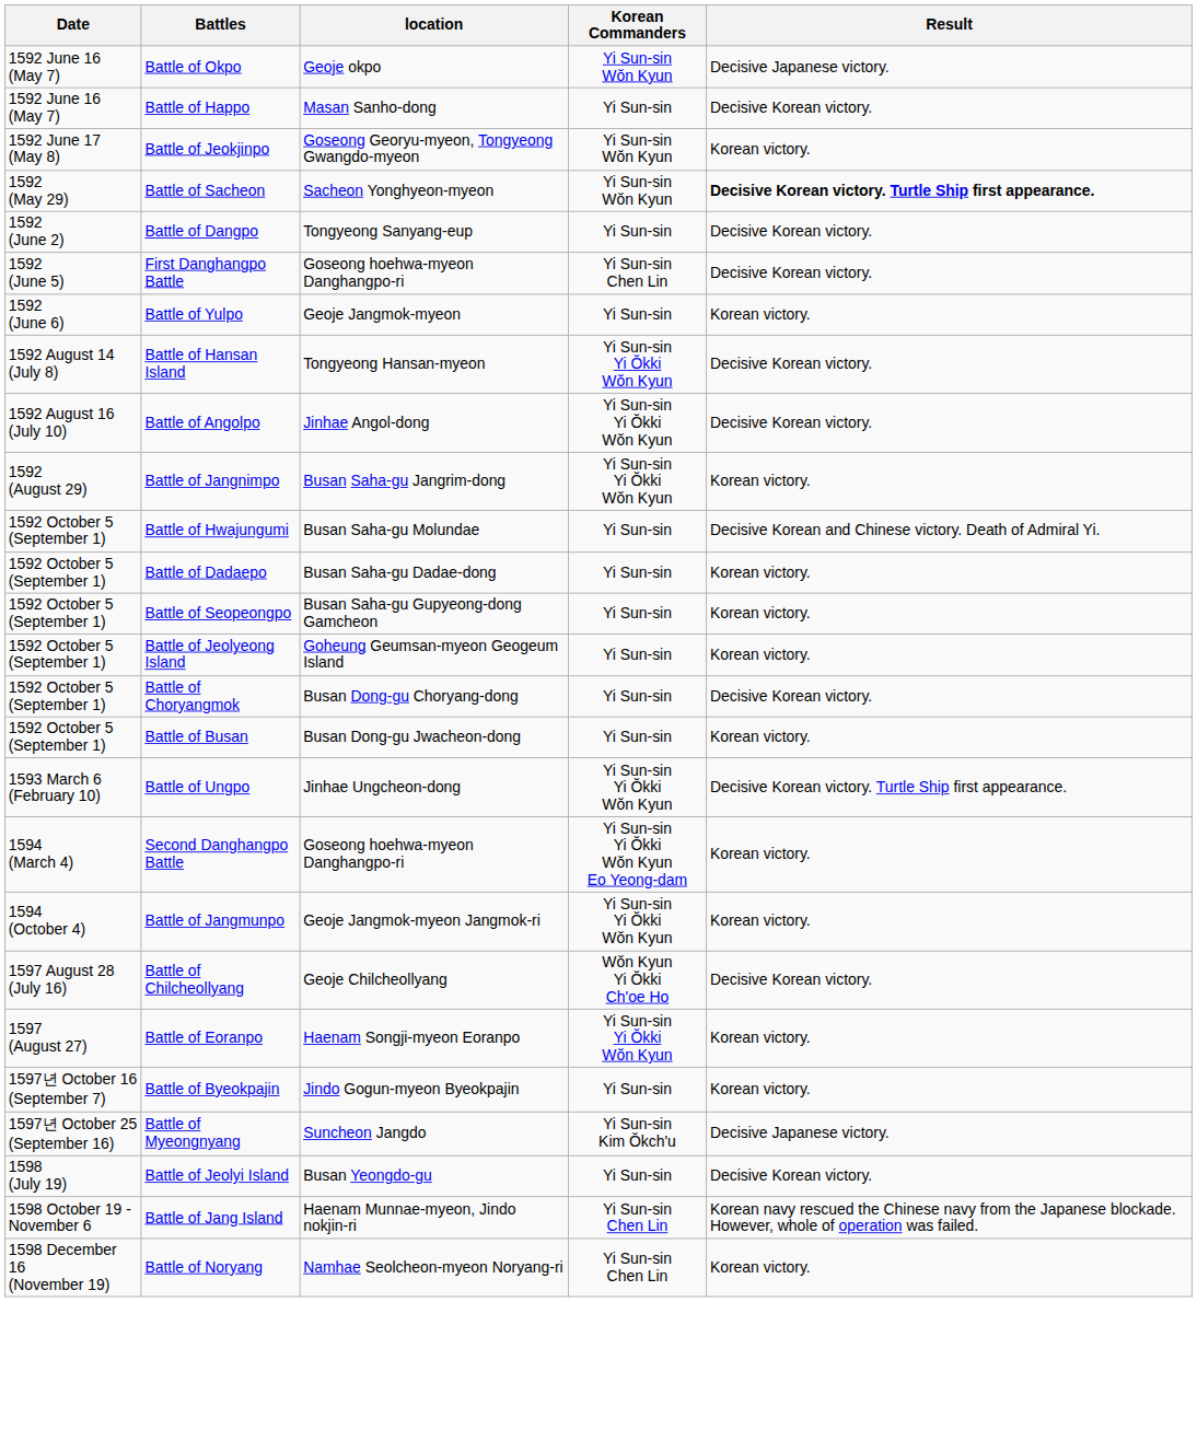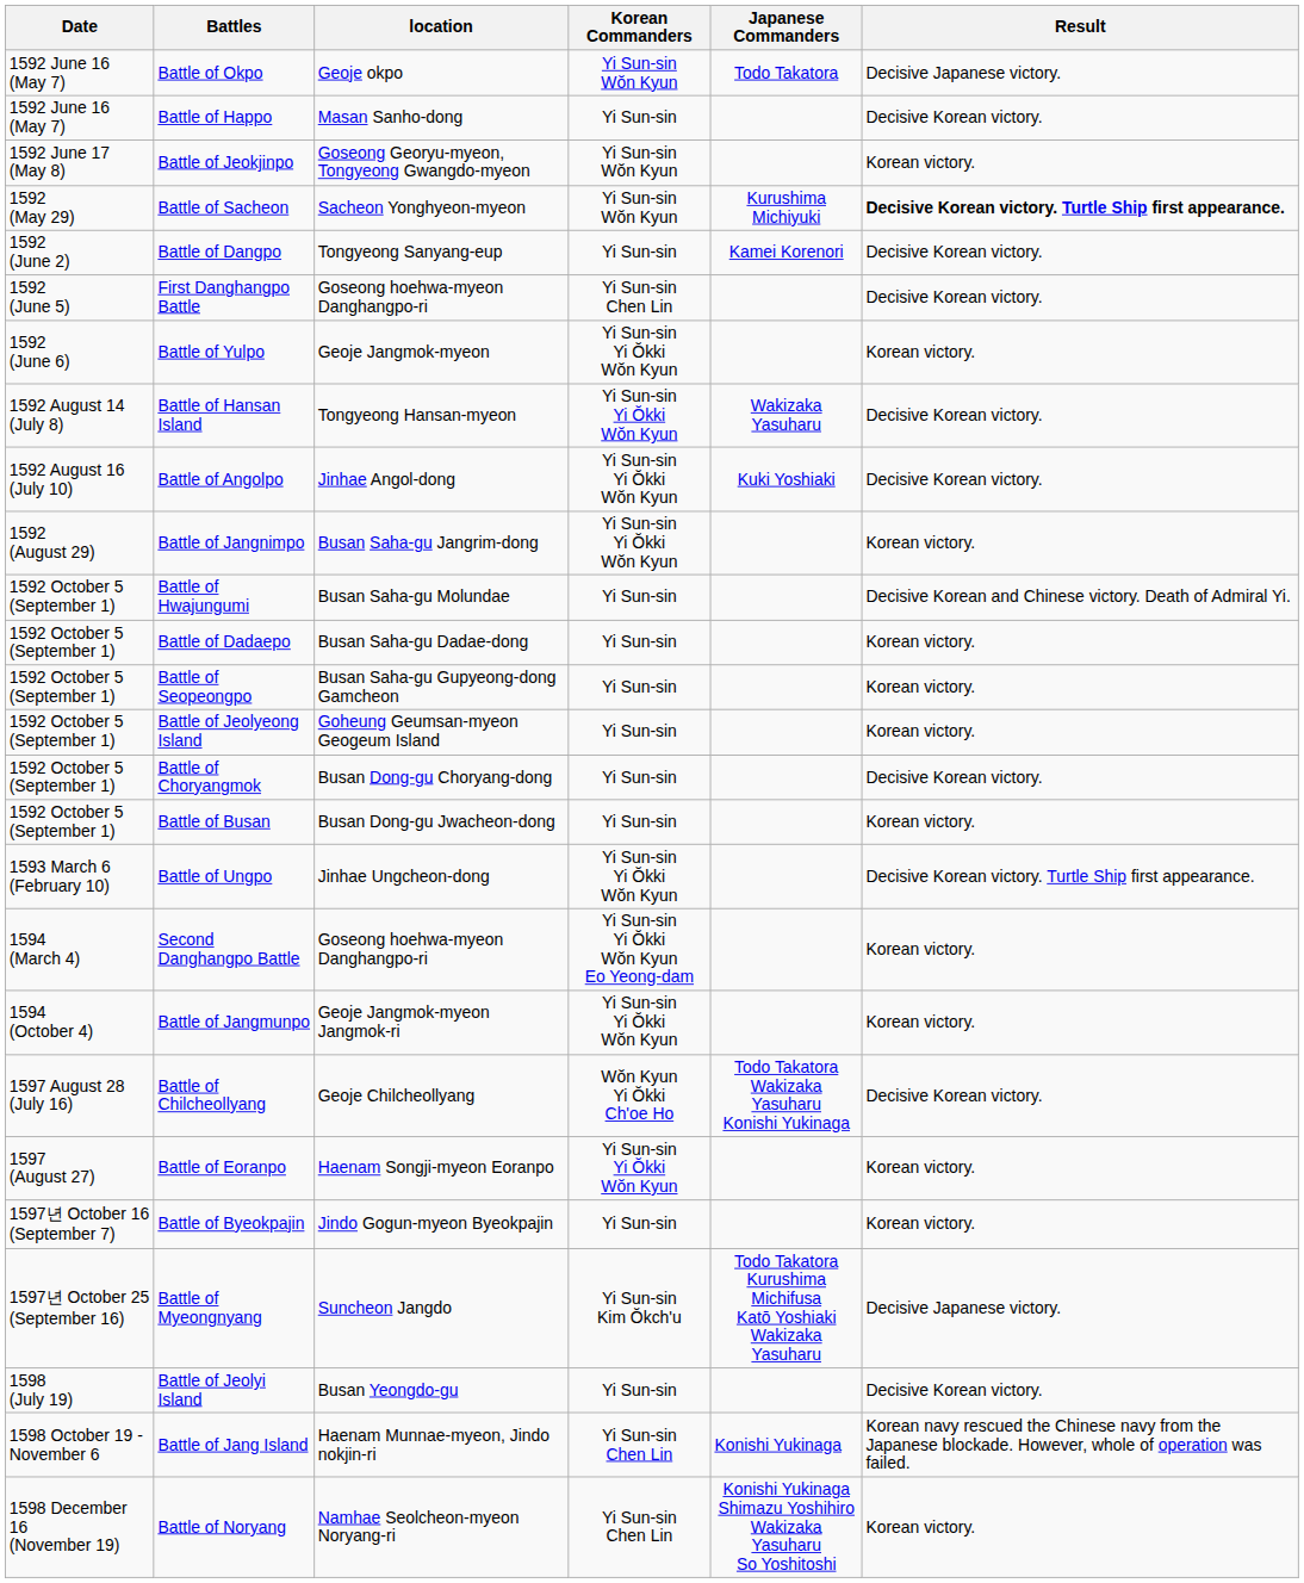 <table class="wikitable">
 <tr>
 <th style="width: 8.5em;">Date</th>
 <th>Battles</th>
 <th>location</th>
 <th>Korean Commanders</th>
+<th>Japanese Commanders</th>
 <th>Result</th>
 </tr>
 <tr>
 <td>1592 June 16<br>(May 7)</td>
 <td><a href='#'>Battle of Okpo</a></td>
 <td><a href='#'>Geoje</a> okpo</td>
 <td align=center><a href='#'>Yi Sun-sin</a><br><a href='#'>Wŏn Kyun</a></td>
+<td align=center><a href='#'>Todo Takatora</a></td>
 <td>Decisive Japanese victory.<br></td>
 </tr>
 <tr>
 <td>1592 June 16<br>(May 7)</td>
 <td><a href='#'>Battle of Happo</a></td>
 <td><a href='#'>Masan</a> Sanho-dong</td>
 <td align=center>Yi Sun-sin</td>
+<td></td>
 <td>Decisive Korean victory.</td>
 </tr>
 <tr>
 <td>1592 June 17<br>(May 8)</td>
 <td><a href='#'>Battle of Jeokjinpo</a></td>
 <td><a href='#'>Goseong</a> Georyu-myeon, <a href='#'>Tongyeong</a> Gwangdo-myeon</td>
 <td align=center>Yi Sun-sin<br>Wŏn Kyun</td>
+<td></td>
 <td>Korean victory.</td>
 </tr>
 <tr>
 <td>1592 <br>(May 29)</td>
 <td><a href='#'>Battle of Sacheon</a></td>
 <td><a href='#'>Sacheon</a> Yonghyeon-myeon</td>
 <td align=center>Yi Sun-sin<br>Wŏn Kyun</td>
+<td align=center><a href='#'>Kurushima Michiyuki</a></td>
 <td><strong>Decisive Korean victory. <a href='#'>Turtle Ship</a> first appearance.</strong></td>
 </tr>
 <tr>
 <td>1592 <br>(June 2)</td>
 <td><a href='#'>Battle of Dangpo</a></td>
 <td>Tongyeong Sanyang-eup</td>
 <td align=center>Yi Sun-sin</td>
+<td align=center><a href='#'>Kamei Korenori</a></td>
 <td>Decisive Korean victory.</td>
 </tr>
 <tr>
 <td>1592 <br>(June 5)</td>
 <td><a href='#'>First Danghangpo Battle</a></td>
 <td>Goseong hoehwa-myeon Danghangpo-ri</td>
 <td align=center>Yi Sun-sin<br>Chen Lin</td>
+<td></td>
 <td>Decisive Korean victory.</td>
 </tr>
 <tr>
 <td>1592 <br>(June 6)</td>
 <td><a href='#'>Battle of Yulpo</a></td>
 <td>Geoje Jangmok-myeon</td>
-<td align=center>Yi Sun-sin</td>
+<td align=center>Yi Sun-sin<br>Yi Ŏkki<br>Wŏn Kyun</td>
+<td></td>
 <td>Korean victory.</td>
 </tr>
 <tr>
 <td>1592 August 14 <br>(July 8)</td>
 <td><a href='#'>Battle of Hansan Island</a></td>
 <td>Tongyeong Hansan-myeon</td>
 <td align=center>Yi Sun-sin<br><a href='#'>Yi Ŏkki</a><br><a href='#'>Wŏn Kyun</a></td>
+<td align=center><a href='#'>Wakizaka Yasuharu</a></td>
 <td>Decisive Korean victory.</td>
 </tr>
 <tr>
 <td>1592 August 16<br>(July 10)</td>
 <td><a href='#'>Battle of Angolpo</a></td>
 <td><a href='#'>Jinhae</a> Angol-dong</td>
 <td align=center>Yi Sun-sin<br>Yi Ŏkki<br>Wŏn Kyun</td>
+<td align=center><a href='#'>Kuki Yoshiaki</a></td>
 <td>Decisive Korean victory.</td>
 </tr>
 <tr>
 <td>1592<br>(August 29)</td>
 <td><a href='#'>Battle of Jangnimpo</a></td>
 <td><a href='#'>Busan</a> <a href='#'>Saha-gu</a> Jangrim-dong</td>
 <td align=center>Yi Sun-sin<br>Yi Ŏkki<br>Wŏn Kyun</td>
+<td></td>
 <td>Korean victory.</td>
 </tr>
 <tr>
 <td>1592 October 5<br>(September 1)</td>
 <td><a href='#'>Battle of Hwajungumi</a></td>
 <td>Busan Saha-gu Molundae</td>
 <td align=center>Yi Sun-sin</td>
+<td></td>
 <td>Decisive Korean and Chinese victory. Death of Admiral Yi.</td>
 </tr>
 <tr>
 <td>1592 October 5<br>(September 1)</td>
 <td><a href='#'>Battle of Dadaepo</a></td>
 <td>Busan Saha-gu Dadae-dong</td>
 <td align=center>Yi Sun-sin</td>
+<td></td>
 <td>Korean victory.</td>
 </tr>
 <tr>
 <td>1592 October 5<br>(September 1)</td>
 <td><a href='#'>Battle of Seopeongpo</a></td>
 <td>Busan Saha-gu Gupyeong-dong Gamcheon</td>
 <td align=center>Yi Sun-sin</td>
+<td></td>
 <td>Korean victory.</td>
 </tr>
 <tr>
 <td>1592 October 5<br>(September 1)</td>
 <td><a href='#'>Battle of Jeolyeong Island</a></td>
 <td><a href='#'>Goheung</a> Geumsan-myeon Geogeum Island</td>
 <td align=center>Yi Sun-sin</td>
+<td></td>
 <td>Korean victory.</td>
 </tr>
 <tr>
 <td>1592 October 5<br>(September 1)</td>
 <td><a href='#'>Battle of Choryangmok</a></td>
 <td>Busan <a href='#'>Dong-gu</a> Choryang-dong</td>
 <td align=center>Yi Sun-sin</td>
+<td></td>
 <td>Decisive Korean victory.</td>
 </tr>
 <tr>
 <td>1592 October 5<br>(September 1)</td>
 <td><a href='#'>Battle of Busan</a></td>
 <td>Busan Dong-gu Jwacheon-dong</td>
 <td align=center>Yi Sun-sin</td>
+<td></td>
 <td>Korean victory.</td>
 </tr>
 <tr>
 <td>1593 March 6<br>(February 10)</td>
 <td><a href='#'>Battle of Ungpo</a></td>
 <td>Jinhae Ungcheon-dong</td>
 <td align=center>Yi Sun-sin<br>Yi Ŏkki<br>Wŏn Kyun</td>
+<td></td>
 <td>Decisive Korean victory. <a href='#'>Turtle Ship</a> first appearance.</td>
 </tr>
 <tr>
 <td>1594<br>(March 4)</td>
 <td><a href='#'>Second Danghangpo Battle</a></td>
 <td>Goseong hoehwa-myeon Danghangpo-ri</td>
 <td align=center>Yi Sun-sin<br>Yi Ŏkki<br>Wŏn Kyun<br><a href='#'>Eo Yeong-dam</a></td>
+<td></td>
 <td>Korean victory.</td>
 </tr>
 <tr>
 <td>1594<br>(October 4)</td>
 <td><a href='#'>Battle of Jangmunpo</a></td>
 <td>Geoje Jangmok-myeon Jangmok-ri</td>
 <td align=center>Yi Sun-sin<br>Yi Ŏkki<br>Wŏn Kyun<br></td>
+<td></td>
 <td>Korean victory.</td>
 </tr>
 <tr>
 <td>1597 August 28<br>(July 16)</td>
 <td><a href='#'>Battle of Chilcheollyang</a></td>
 <td>Geoje Chilcheollyang</td>
 <td align=center>Wŏn Kyun<br>Yi Ŏkki<br><a href='#'>Ch'oe Ho</a><br></td>
+<td align=center><a href='#'>Todo Takatora</a><br><a href='#'>Wakizaka Yasuharu</a><br><a href='#'>Konishi Yukinaga</a></td>
 <td>Decisive Korean victory.</td>
 </tr>
 <tr>
 <td>1597<br>(August 27)</td>
 <td><a href='#'>Battle of Eoranpo</a></td>
 <td><a href='#'>Haenam</a> Songji-myeon Eoranpo</td>
 <td align=center>Yi Sun-sin<br><a href='#'>Yi Ŏkki</a><br><a href='#'>Wŏn Kyun</a></td>
+<td></td>
 <td>Korean victory.</td>
 </tr>
 <tr>
 <td>1597년 October 16<br>(September 7)</td>
 <td><a href='#'>Battle of Byeokpajin</a></td>
 <td><a href='#'>Jindo</a> Gogun-myeon Byeokpajin</td>
 <td align=center>Yi Sun-sin</td>
+<td></td>
 <td>Korean victory.</td>
 </tr>
 <tr>
 <td>1597년 October 25<br>(September 16)</td>
 <td><a href='#'>Battle of Myeongnyang</a></td>
 <td><a href='#'>Suncheon</a> Jangdo</td>
 <td align=center>Yi Sun-sin<br>Kim Ŏkch'u</td>
+<td align=center><a href='#'>Todo Takatora</a><br><a href='#'>Kurushima Michifusa</a><br><a href='#'>Katō Yoshiaki</a><br><a href='#'>Wakizaka Yasuharu</a></td>
 <td>Decisive Japanese victory.<br></td>
 </tr>
 <tr>
 <td>1598<br>(July 19)</td>
 <td><a href='#'>Battle of Jeolyi Island</a></td>
 <td>Busan <a href='#'>Yeongdo-gu</a></td>
 <td align=center>Yi Sun-sin</td>
+<td></td>
 <td>Decisive Korean victory.</td>
 </tr>
 <tr>
 <td>1598 October 19 - November 6</td>
 <td><a href='#'>Battle of Jang Island</a></td>
 <td>Haenam Munnae-myeon, Jindo nokjin-ri</td>
 <td align=center>Yi Sun-sin<br><a href='#'>Chen Lin</a></td>
+<td><a href='#'>Konishi Yukinaga</a></td>
 <td>Korean navy rescued the Chinese navy from the Japanese blockade. However, whole of <a href='#'>operation</a> was failed.</td>
 </tr>
 <tr>
 <td>1598 December 16<br>(November 19)</td>
 <td><a href='#'>Battle of Noryang</a></td>
 <td><a href='#'>Namhae</a> Seolcheon-myeon Noryang-ri</td>
 <td align=center>Yi Sun-sin<br>Chen Lin</td>
+<td align=center><a href='#'>Konishi Yukinaga</a><br><a href='#'>Shimazu Yoshihiro</a><br><a href='#'>Wakizaka Yasuharu</a><br><a href='#'>So Yoshitoshi</a></td>
 <td>Korean victory.</td>
 </tr>
 </table>
